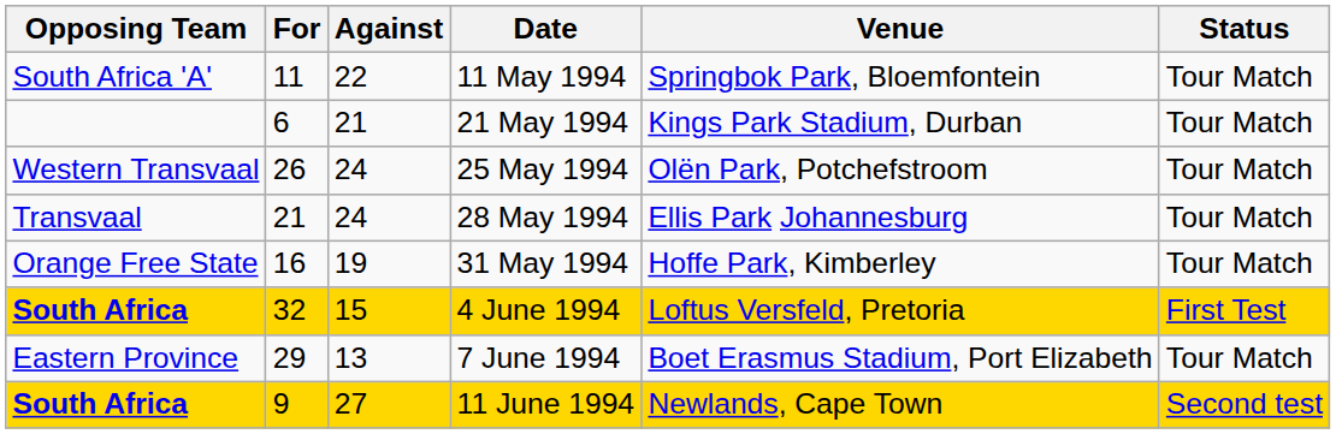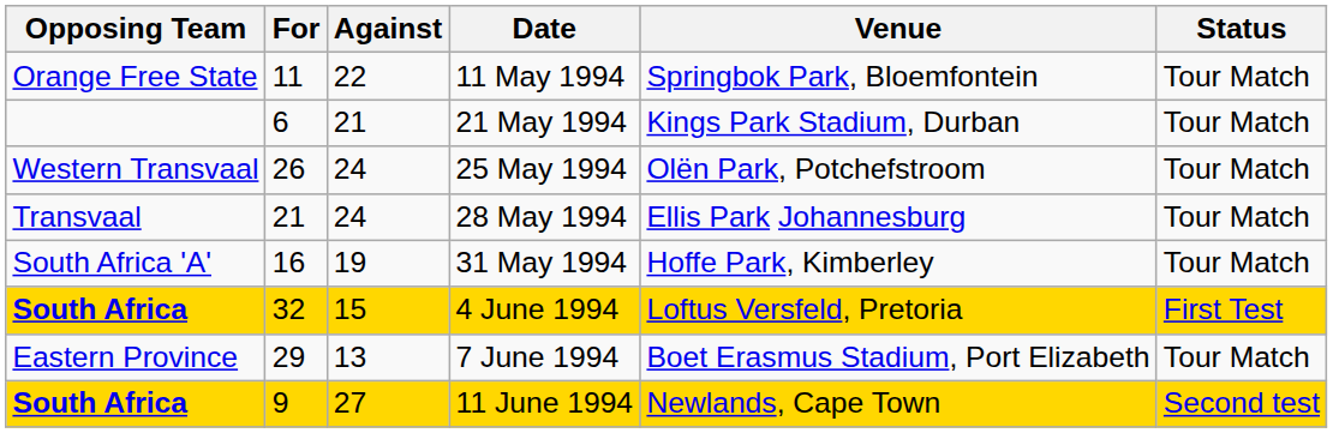 <table class="wikitable">
 <tr>
 <th>Opposing Team</th>
 <th>For</th>
 <th>Against</th>
 <th>Date</th>
 <th>Venue</th>
 <th>Status</th>
 </tr>
 <tr>
-<td><a href='#'>South Africa 'A'</a></td>
+<td><a href='#'>Orange Free State</a></td>
 <td>11</td>
 <td>22</td>
 <td>11 May 1994</td>
 <td><a href='#'>Springbok Park</a>, Bloemfontein</td>
 <td>Tour Match</td>
 </tr>
 <tr>
 <td></td>
 <td>6</td>
 <td>21</td>
 <td>21 May 1994</td>
 <td><a href='#'>Kings Park Stadium</a>, Durban</td>
 <td>Tour Match</td>
 </tr>
 <tr>
 <td><a href='#'>Western Transvaal</a></td>
 <td>26</td>
 <td>24</td>
 <td>25 May 1994</td>
 <td><a href='#'>Olën Park</a>, Potchefstroom</td>
 <td>Tour Match</td>
 </tr>
 <tr>
 <td><a href='#'>Transvaal</a></td>
 <td>21</td>
 <td>24</td>
 <td>28 May 1994</td>
 <td><a href='#'>Ellis Park</a> <a href='#'>Johannesburg</a></td>
 <td>Tour Match</td>
 </tr>
 <tr>
-<td><a href='#'>Orange Free State</a></td>
+<td><a href='#'>South Africa 'A'</a></td>
 <td>16</td>
 <td>19</td>
 <td>31 May 1994</td>
 <td><a href='#'>Hoffe Park</a>, Kimberley</td>
 <td>Tour Match</td>
 </tr>
 <tr bgcolor=gold>
 <td><strong><a href='#'>South Africa</a></strong></td>
 <td>32</td>
 <td>15</td>
 <td>4 June 1994</td>
 <td><a href='#'>Loftus Versfeld</a>, Pretoria</td>
 <td><a href='#'>First Test</a></td>
 </tr>
 <tr>
 <td><a href='#'>Eastern Province</a></td>
 <td>29</td>
 <td>13</td>
 <td>7 June 1994</td>
 <td><a href='#'>Boet Erasmus Stadium</a>, Port Elizabeth</td>
 <td>Tour Match</td>
 </tr>
 <tr bgcolor=gold>
 <td><strong><a href='#'>South Africa</a></strong></td>
 <td>9</td>
 <td>27</td>
 <td>11 June 1994</td>
 <td><a href='#'>Newlands</a>, Cape Town</td>
 <td><a href='#'>Second test</a></td>
 </tr>
 </table>
